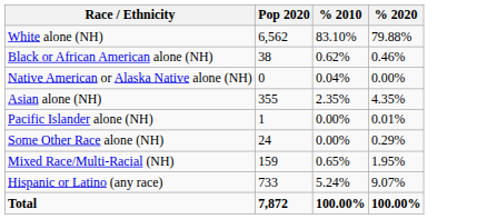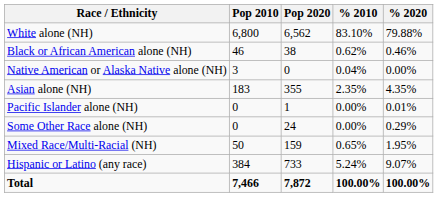 <table class="wikitable">
 <tr>
 <th>Race / Ethnicity</th>
+<th>Pop 2010</th>
 <th>Pop 2020</th>
 <th>% 2010</th>
 <th>% 2020</th>
 </tr>
 <tr>
 <td><a href='#'>White</a> alone (NH)</td>
+<td>6,800</td>
 <td>6,562</td>
 <td>83.10%</td>
 <td>79.88%</td>
 </tr>
 <tr>
 <td><a href='#'>Black or African American</a> alone (NH)</td>
+<td>46</td>
 <td>38</td>
 <td>0.62%</td>
 <td>0.46%</td>
 </tr>
 <tr>
 <td><a href='#'>Native American</a> or <a href='#'>Alaska Native</a> alone (NH)</td>
+<td>3</td>
 <td>0</td>
 <td>0.04%</td>
 <td>0.00%</td>
 </tr>
 <tr>
 <td><a href='#'>Asian</a> alone (NH)</td>
+<td>183</td>
 <td>355</td>
 <td>2.35%</td>
 <td>4.35%</td>
 </tr>
 <tr>
 <td><a href='#'>Pacific Islander</a> alone (NH)</td>
+<td>0</td>
 <td>1</td>
 <td>0.00%</td>
 <td>0.01%</td>
 </tr>
 <tr>
 <td><a href='#'>Some Other Race</a> alone (NH)</td>
+<td>0</td>
 <td>24</td>
 <td>0.00%</td>
 <td>0.29%</td>
 </tr>
 <tr>
 <td><a href='#'>Mixed Race/Multi-Racial</a> (NH)</td>
+<td>50</td>
 <td>159</td>
 <td>0.65%</td>
 <td>1.95%</td>
 </tr>
 <tr>
 <td><a href='#'>Hispanic or Latino</a> (any race)</td>
+<td>384</td>
 <td>733</td>
 <td>5.24%</td>
 <td>9.07%</td>
 </tr>
 <tr>
 <td><strong>Total</strong></td>
+<td><strong>7,466</strong></td>
 <td><strong>7,872</strong></td>
 <td><strong>100.00%</strong></td>
 <td><strong>100.00%</strong></td>
 </tr>
 </table>
